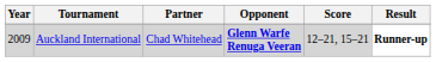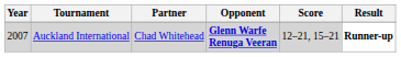 <table class="sortable wikitable" style="font-size: 90%;">
 <tr>
 <th>Year</th>
 <th>Tournament</th>
 <th>Partner</th>
 <th>Opponent</th>
 <th>Score</th>
 <th>Result</th>
 </tr>
 <tr>
 </tr>
 <tr style="background:#D5D5D5">
-<td align="center">2009</td>
+<td align="center">2007</td>
 <td align="left"><a href='#'>Auckland International</a></td>
 <td align="left"> <a href='#'>Chad Whitehead</a></td>
 <td align="left"><strong> <a href='#'>Glenn Warfe</a><br> <a href='#'>Renuga Veeran</a></strong></td>
 <td align="left">12–21, 15–21</td>
 <td style="text-align:left; background:white"> <strong>Runner-up</strong></td>
 </tr>
 </table>
